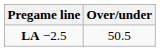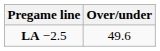 <table class="wikitable">
 <tr align="center">
 <th style=>Pregame line</th>
 <th style=>Over/under</th>
 </tr>
 <tr align="center">
 <td><strong>LA</strong> −2.5</td>
-<td>50.5</td>
+<td>49.6</td>
 </tr>
 </table>
